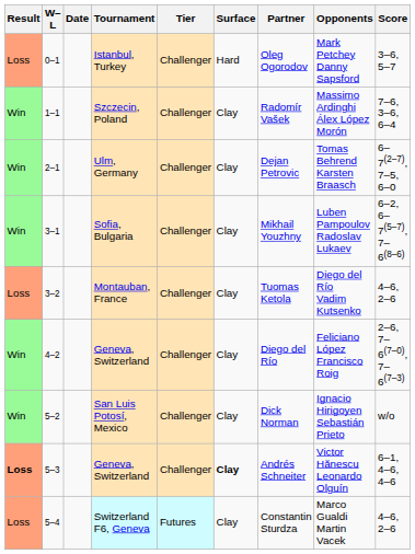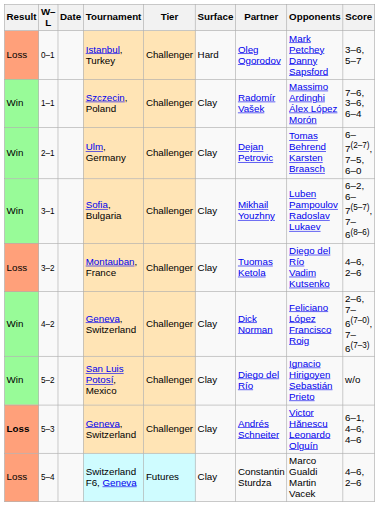 <table class="sortable wikitable">
 <tr>
 <th>Result</th>
 <th class="unsortable">W–L</th>
 <th>Date</th>
 <th>Tournament</th>
 <th>Tier</th>
 <th>Surface</th>
 <th>Partner</th>
 <th>Opponents</th>
 <th class="unsortable">Score</th>
 </tr>
 <tr>
 <td bgcolor=#FFA07A>Loss</td>
 <td><small>0–1</small></td>
 <td></td>
 <td style=background:moccasin;><a href='#'>Istanbul</a>, Turkey</td>
 <td style=background:moccasin;>Challenger</td>
 <td>Hard</td>
 <td> <a href='#'>Oleg Ogorodov</a></td>
 <td> <a href='#'>Mark Petchey</a><br> <a href='#'>Danny Sapsford</a></td>
 <td>3–6, 5–7</td>
 </tr>
 <tr>
 <td bgcolor=#98fb98>Win</td>
 <td><small>1–1</small></td>
 <td></td>
 <td style=background:moccasin;><a href='#'>Szczecin</a>, Poland</td>
 <td style=background:moccasin;>Challenger</td>
 <td>Clay</td>
 <td> <a href='#'>Radomír Vašek</a></td>
 <td> <a href='#'>Massimo Ardinghi</a><br> <a href='#'>Álex López Morón</a></td>
 <td>7–6, 3–6, 6–4</td>
 </tr>
 <tr>
 <td bgcolor=#98fb98>Win</td>
 <td><small>2–1</small></td>
 <td></td>
 <td style=background:moccasin;><a href='#'>Ulm</a>, Germany</td>
 <td style=background:moccasin;>Challenger</td>
 <td>Clay</td>
 <td> <a href='#'>Dejan Petrovic</a></td>
 <td> <a href='#'>Tomas Behrend</a><br> <a href='#'>Karsten Braasch</a></td>
 <td>6–7<sup>(2–7)</sup>, 7–5, 6–0</td>
 </tr>
 <tr>
 <td bgcolor=#98fb98>Win</td>
 <td><small>3–1</small></td>
 <td></td>
 <td style=background:moccasin;><a href='#'>Sofia</a>, Bulgaria</td>
 <td style=background:moccasin;>Challenger</td>
 <td>Clay</td>
 <td> <a href='#'>Mikhail Youzhny</a></td>
 <td> <a href='#'>Luben Pampoulov</a><br> <a href='#'>Radoslav Lukaev</a></td>
 <td>6–2, 6–7<sup>(5–7)</sup>, 7–6<sup>(8–6)</sup></td>
 </tr>
 <tr>
 <td bgcolor=#FFA07A>Loss</td>
 <td><small>3–2</small></td>
 <td></td>
 <td style=background:moccasin;><a href='#'>Montauban</a>, France</td>
 <td style=background:moccasin;>Challenger</td>
 <td>Clay</td>
 <td> <a href='#'>Tuomas Ketola</a></td>
 <td> <a href='#'>Diego del Río</a><br> <a href='#'>Vadim Kutsenko</a></td>
 <td>4–6, 2–6</td>
 </tr>
 <tr>
 <td bgcolor=#98fb98>Win</td>
 <td><small>4–2</small></td>
 <td></td>
 <td style=background:moccasin;><a href='#'>Geneva</a>, Switzerland</td>
 <td style=background:moccasin;>Challenger</td>
 <td>Clay</td>
-<td> <a href='#'>Diego del Río</a></td>
+<td> <a href='#'>Dick Norman</a></td>
 <td> <a href='#'>Feliciano López</a><br> <a href='#'>Francisco Roig</a></td>
 <td>2–6, 7–6<sup>(7–0)</sup>, 7–6<sup>(7–3)</sup></td>
 </tr>
 <tr>
 <td bgcolor=#98fb98>Win</td>
 <td><small>5–2</small></td>
 <td></td>
 <td style=background:moccasin;><a href='#'>San Luis Potosí</a>, Mexico</td>
 <td style=background:moccasin;>Challenger</td>
 <td>Clay</td>
-<td> <a href='#'>Dick Norman</a></td>
+<td> <a href='#'>Diego del Río</a></td>
 <td> <a href='#'>Ignacio Hirigoyen</a><br> <a href='#'>Sebastián Prieto</a></td>
 <td>w/o</td>
 </tr>
 <tr>
 <td bgcolor=#FFA07A><strong>Loss</strong></td>
 <td><small>5–3</small></td>
 <td></td>
 <td style=background:moccasin;><a href='#'>Geneva</a>, Switzerland</td>
 <td style=background:moccasin;>Challenger</td>
-<td><strong>Clay</strong></td>
+<td>Clay</td>
 <td> <a href='#'>Andrés Schneiter</a></td>
 <td> <a href='#'>Victor Hănescu</a><br> <a href='#'>Leonardo Olguín</a></td>
 <td>6–1, 4–6, 4–6</td>
 </tr>
 <tr>
 <td bgcolor=#FFA07A>Loss</td>
 <td><small>5–4</small></td>
 <td></td>
 <td style="background:#cffcff;">Switzerland F6, <a href='#'>Geneva</a></td>
 <td style="background:#cffcff;">Futures</td>
 <td>Clay</td>
 <td> Constantin Sturdza</td>
 <td> Marco Gualdi<br> Martin Vacek</td>
 <td>4–6, 2–6</td>
 </tr>
 </table>
